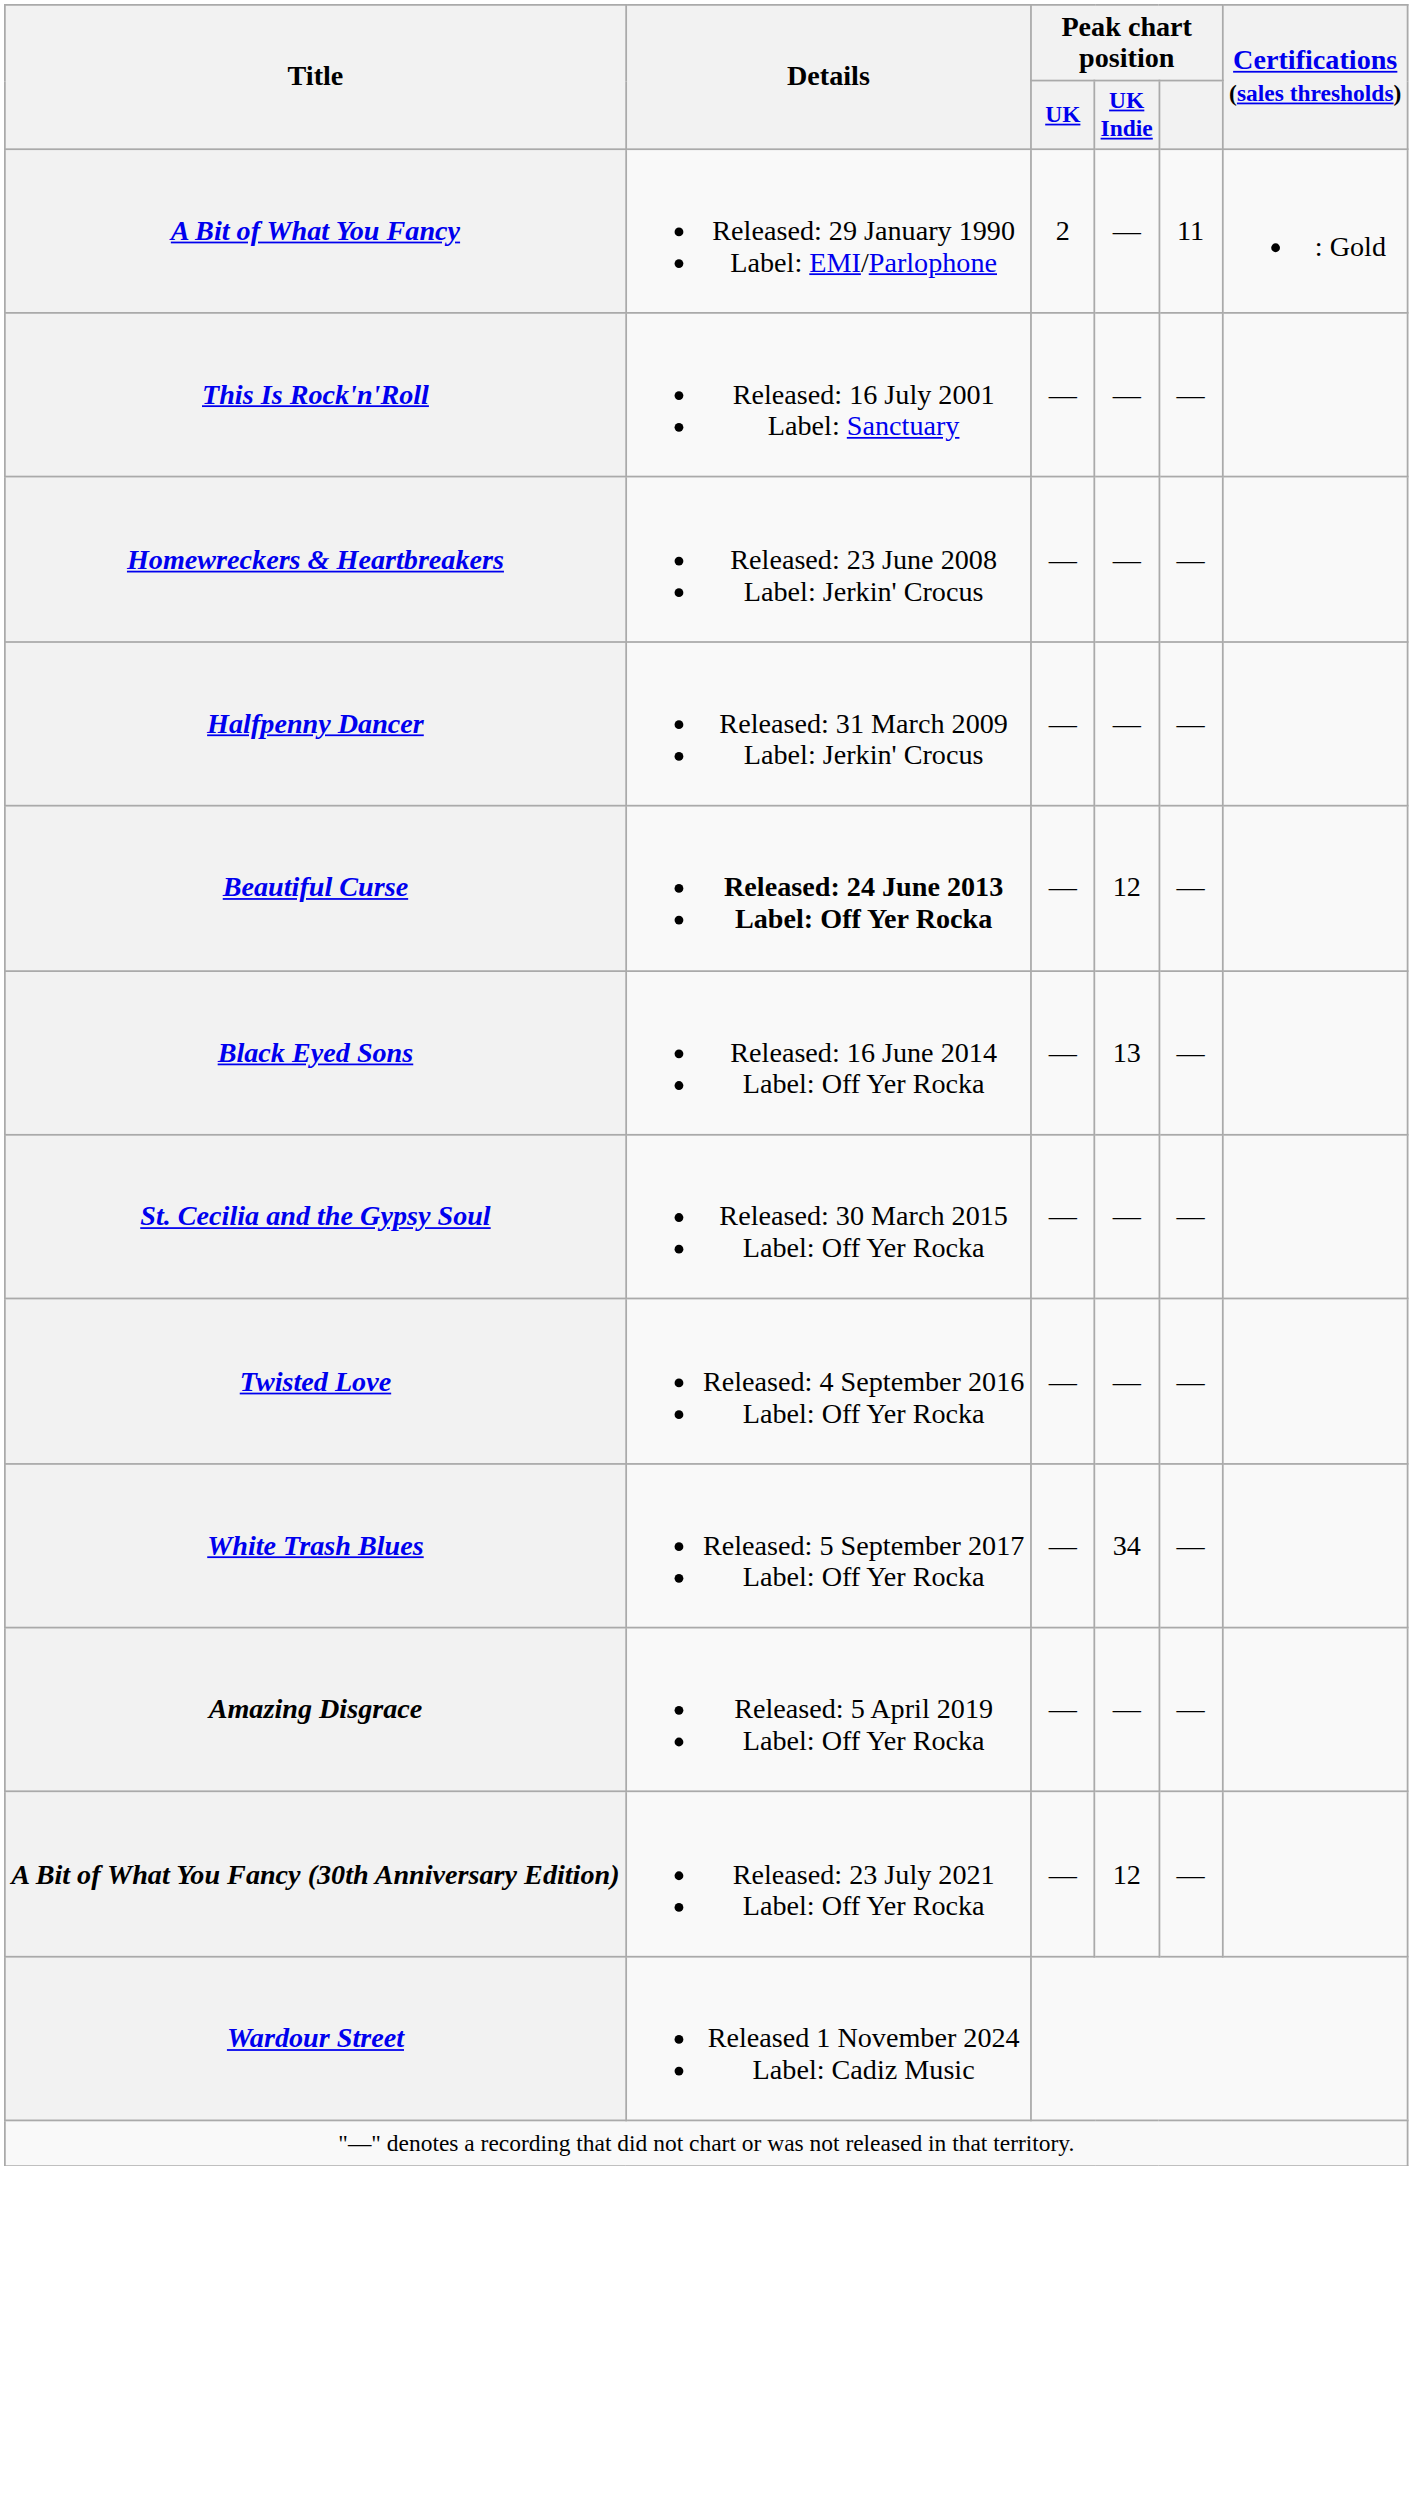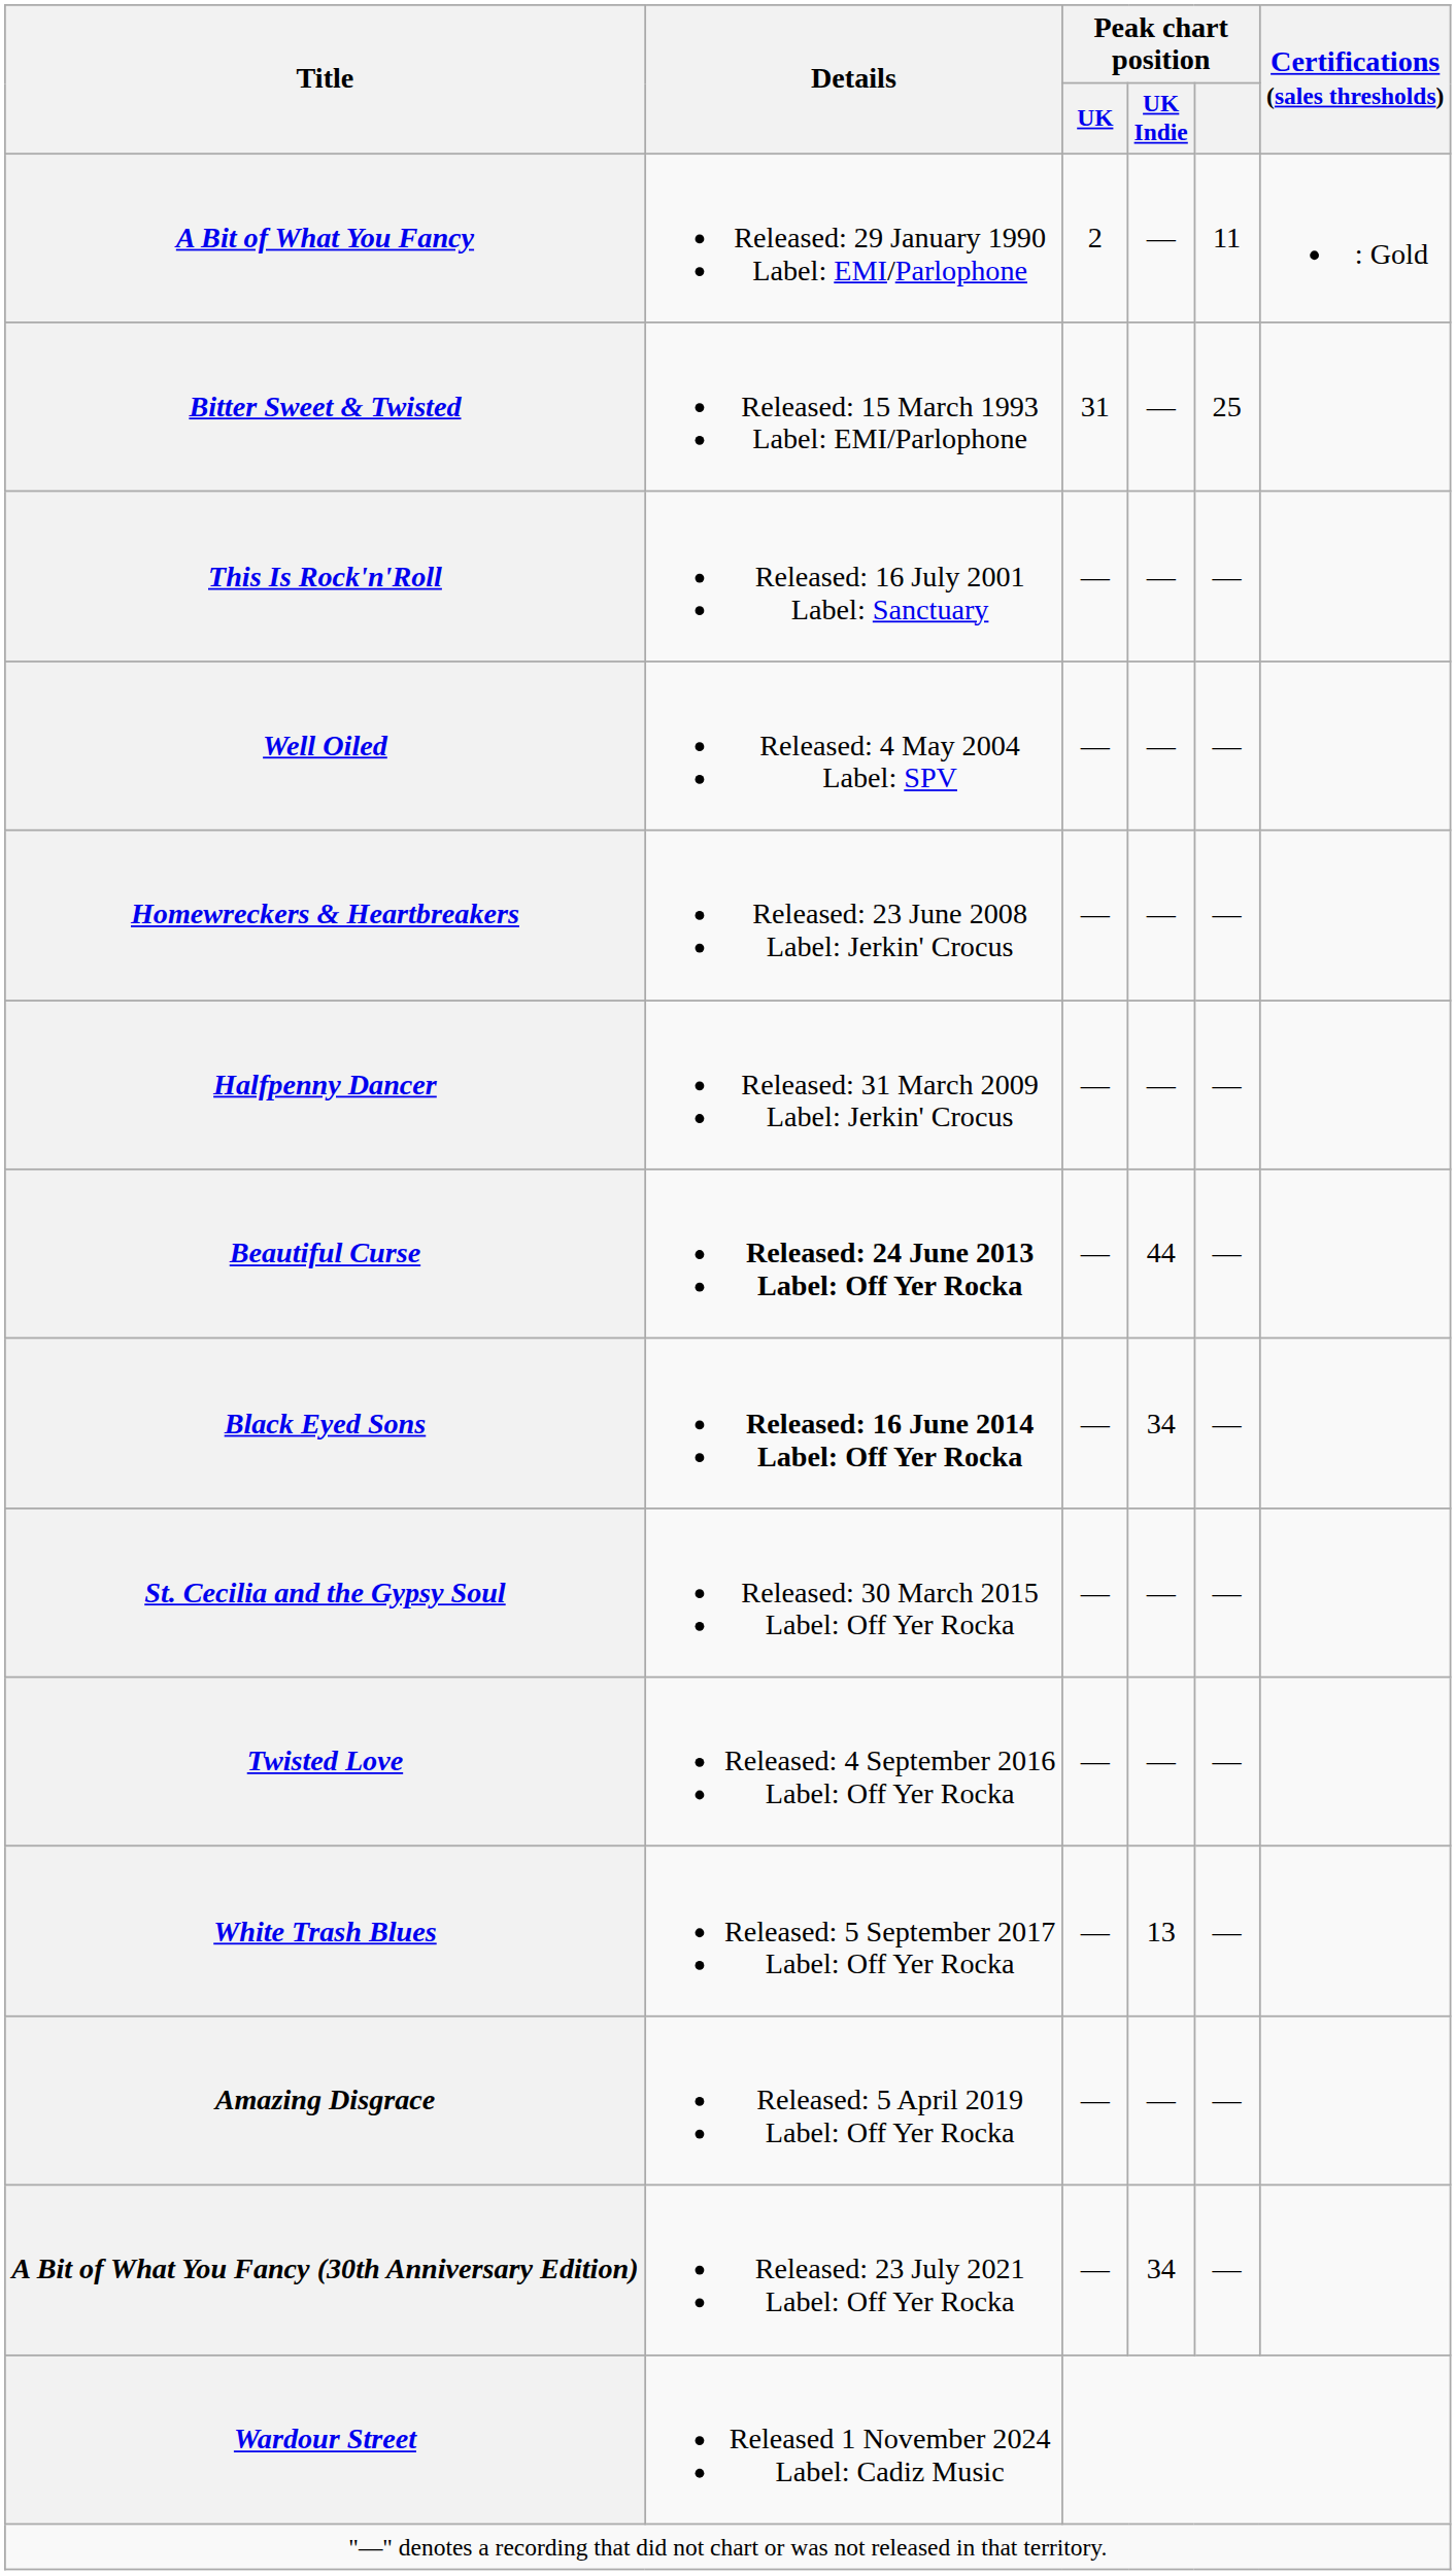 <table class="wikitable plainrowheaders" style="text-align:center">
 <tr>
 <th scope="col" rowspan="2">Title</th>
 <th scope="col" rowspan="2">Details</th>
 <th scope="col" colspan="3">Peak chart position</th>
 <th scope="col" rowspan="2"><a href='#'>Certifications</a><br><small>(<a href='#'>sales thresholds</a>)</small></th>
 </tr>
 <tr style="font-size:smaller">
 <th scope="col" width="30"><a href='#'>UK</a><br></th>
 <th scope="col" width="30"><a href='#'>UK Indie</a><br></th>
 <th scope="col" width="30"><a href='#'></a><br></th>
 </tr>
 <tr>
 <th scope="row"><em><a href='#'>A Bit of What You Fancy</a></em></th>
 <td><br><ul><li>Released: 29 January 1990</li><li>Label: <a href='#'>EMI</a>/<a href='#'>Parlophone</a></li></ul></td>
 <td>2</td>
 <td>—</td>
 <td>11</td>
 <td><br><ul><li><a href='#'></a>: Gold</li></ul></td>
 </tr>
 <tr>
+<th scope="row"><em><a href='#'>Bitter Sweet & Twisted</a></em></th>
+<td><br><ul><li>Released: 15 March 1993</li><li>Label: EMI/Parlophone</li></ul></td>
+<td>31</td>
+<td>—</td>
+<td>25</td>
+<td></td>
+</tr>
+<tr>
 <th scope="row"><em><a href='#'>This Is Rock'n'Roll</a></em></th>
 <td><br><ul><li>Released: 16 July 2001</li><li>Label: <a href='#'>Sanctuary</a></li></ul></td>
+<td>—</td>
+<td>—</td>
+<td>—</td>
+<td></td>
+</tr>
+<tr>
+<th scope="row"><em><a href='#'>Well Oiled</a></em></th>
+<td><br><ul><li>Released: 4 May 2004</li><li>Label: <a href='#'>SPV</a></li></ul></td>
 <td>—</td>
 <td>—</td>
 <td>—</td>
 <td></td>
 </tr>
 <tr>
 <th scope="row"><em><a href='#'>Homewreckers & Heartbreakers</a></em></th>
 <td><br><ul><li>Released: 23 June 2008</li><li>Label: Jerkin' Crocus</li></ul></td>
 <td>—</td>
 <td>—</td>
 <td>—</td>
 <td></td>
 </tr>
 <tr>
 <th scope="row"><em><a href='#'>Halfpenny Dancer</a></em></th>
 <td><br><ul><li>Released: 31 March 2009</li><li>Label: Jerkin' Crocus</li></ul></td>
 <td>—</td>
 <td>—</td>
 <td>—</td>
 <td></td>
 </tr>
 <tr>
 <th scope="row"><em><a href='#'>Beautiful Curse</a></em></th>
 <td><strong><br><ul><li>Released: 24 June 2013</li><li>Label: Off Yer Rocka</li></ul></strong></td>
 <td>—</td>
-<td>12</td>
+<td>44</td>
 <td>—</td>
 <td></td>
 </tr>
 <tr>
 <th scope="row"><em><a href='#'>Black Eyed Sons</a></em></th>
-<td><br><ul><li>Released: 16 June 2014</li><li>Label: Off Yer Rocka</li></ul></td>
+<td><strong><br><ul><li>Released: 16 June 2014</li><li>Label: Off Yer Rocka</li></ul></strong></td>
 <td>—</td>
-<td>13</td>
+<td>34</td>
 <td>—</td>
 <td></td>
 </tr>
 <tr>
 <th scope="row"><em><a href='#'>St. Cecilia and the Gypsy Soul</a></em></th>
 <td><br><ul><li>Released: 30 March 2015</li><li>Label: Off Yer Rocka</li></ul></td>
 <td>—</td>
 <td>—</td>
 <td>—</td>
 <td></td>
 </tr>
 <tr>
 <th scope="row"><em><a href='#'>Twisted Love</a></em></th>
 <td><br><ul><li>Released: 4 September 2016</li><li>Label: Off Yer Rocka</li></ul></td>
 <td>—</td>
 <td>—</td>
 <td>—</td>
 <td></td>
 </tr>
 <tr>
 <th scope="row"><em><a href='#'>White Trash Blues</a></em></th>
 <td><br><ul><li>Released: 5 September 2017</li><li>Label: Off Yer Rocka</li></ul></td>
 <td>—</td>
-<td>34</td>
+<td>13</td>
 <td>—</td>
 <td></td>
 </tr>
 <tr>
 <th scope="row"><em>Amazing Disgrace</em></th>
 <td><br><ul><li>Released: 5 April 2019</li><li>Label: Off Yer Rocka</li></ul></td>
 <td>—</td>
 <td>—</td>
 <td>—</td>
 <td></td>
 </tr>
 <tr>
 <th scope="row"><em>A Bit of What You Fancy (30th Anniversary Edition)</em></th>
 <td><br><ul><li>Released: 23 July 2021</li><li>Label: Off Yer Rocka</li></ul></td>
 <td>—</td>
-<td>12</td>
+<td>34</td>
 <td>—</td>
 <td></td>
 </tr>
 <tr>
 <th scope="row"><em><a href='#'>Wardour Street</a></em></th>
 <td><br><ul><li>Released 1 November 2024</li><li>Label: Cadiz Music</li></ul></td>
 </tr>
 <tr>
 <td align="center" colspan="6"><small>"—" denotes a recording that did not chart or was not released in that territory.</small></td>
 </tr>
 </table>
